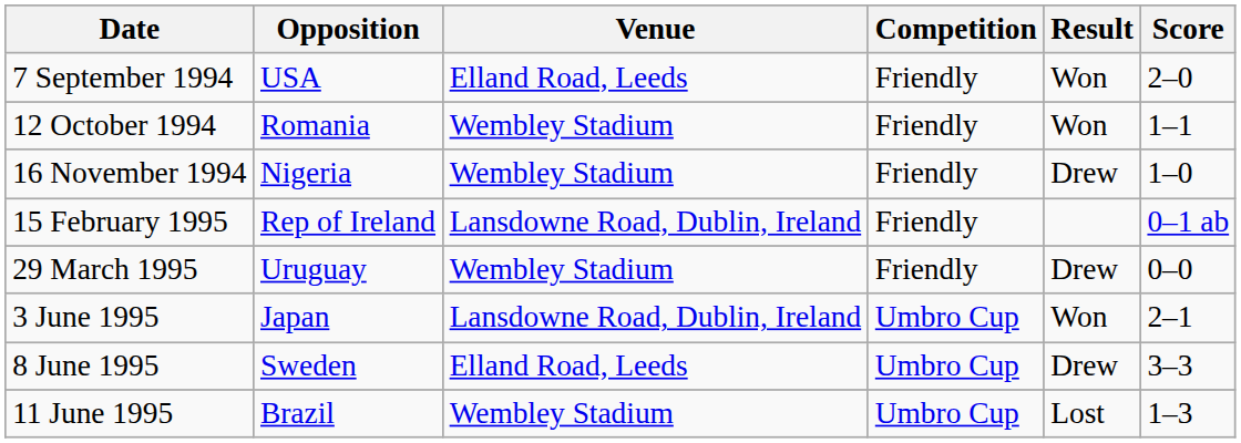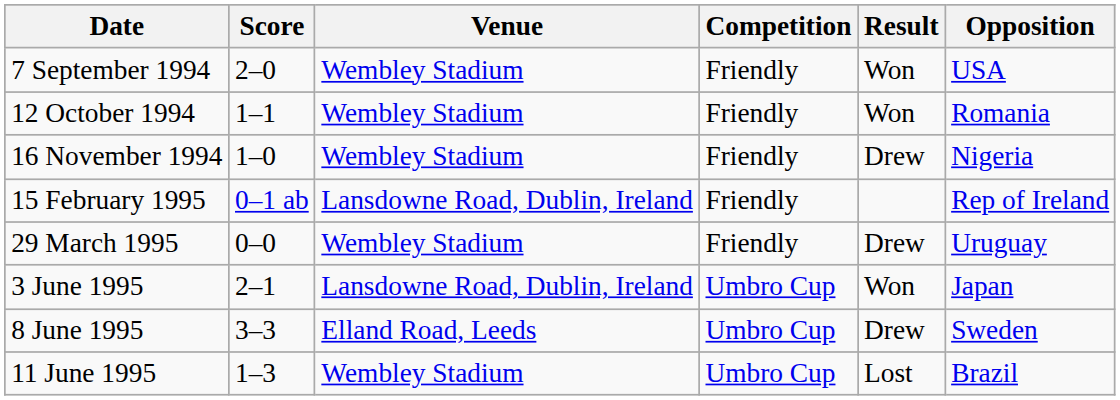 <table class="wikitable">
 <tr>
 <th>Date</th>
-<th>Opposition</th>
+<th>Score</th>
 <th>Venue</th>
 <th>Competition</th>
 <th>Result</th>
-<th>Score</th>
+<th>Opposition</th>
 </tr>
 <tr>
 <td>7 September 1994</td>
-<td><a href='#'>USA</a></td>
-<td><a href='#'>Elland Road, Leeds</a></td>
+<td>2–0</td>
+<td><a href='#'>Wembley Stadium</a></td>
 <td>Friendly</td>
 <td>Won</td>
-<td>2–0</td>
+<td><a href='#'>USA</a></td>
 </tr>
 <tr>
 <td>12 October 1994</td>
-<td><a href='#'>Romania</a></td>
+<td>1–1</td>
 <td><a href='#'>Wembley Stadium</a></td>
 <td>Friendly</td>
 <td>Won</td>
-<td>1–1</td>
+<td><a href='#'>Romania</a></td>
 </tr>
 <tr>
 <td>16 November 1994</td>
-<td><a href='#'>Nigeria</a></td>
+<td>1–0</td>
 <td><a href='#'>Wembley Stadium</a></td>
 <td>Friendly</td>
 <td>Drew</td>
-<td>1–0</td>
+<td><a href='#'>Nigeria</a></td>
 </tr>
 <tr>
 <td>15 February 1995</td>
-<td><a href='#'>Rep of Ireland</a></td>
+<td><a href='#'>0–1 ab</a></td>
 <td><a href='#'>Lansdowne Road, Dublin, Ireland</a></td>
 <td>Friendly</td>
 <td></td>
-<td><a href='#'>0–1 ab</a></td>
+<td><a href='#'>Rep of Ireland</a></td>
 </tr>
 <tr>
 <td>29 March 1995</td>
-<td><a href='#'>Uruguay</a></td>
+<td>0–0</td>
 <td><a href='#'>Wembley Stadium</a></td>
 <td>Friendly</td>
 <td>Drew</td>
-<td>0–0</td>
+<td><a href='#'>Uruguay</a></td>
 </tr>
 <tr>
 <td>3 June 1995</td>
-<td><a href='#'>Japan</a></td>
+<td>2–1</td>
 <td><a href='#'>Lansdowne Road, Dublin, Ireland</a></td>
 <td><a href='#'>Umbro Cup</a></td>
 <td>Won</td>
-<td>2–1</td>
+<td><a href='#'>Japan</a></td>
 </tr>
 <tr>
 <td>8 June 1995</td>
-<td><a href='#'>Sweden</a></td>
+<td>3–3</td>
 <td><a href='#'>Elland Road, Leeds</a></td>
 <td><a href='#'>Umbro Cup</a></td>
 <td>Drew</td>
-<td>3–3</td>
+<td><a href='#'>Sweden</a></td>
 </tr>
 <tr>
 <td>11 June 1995</td>
-<td><a href='#'>Brazil</a></td>
+<td>1–3</td>
 <td><a href='#'>Wembley Stadium</a></td>
 <td><a href='#'>Umbro Cup</a></td>
 <td>Lost</td>
-<td>1–3</td>
+<td><a href='#'>Brazil</a></td>
 </tr>
 </table>
